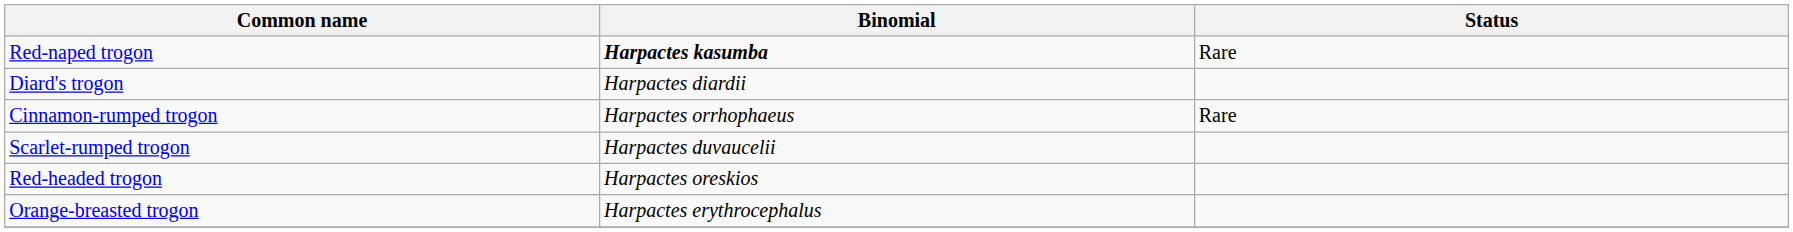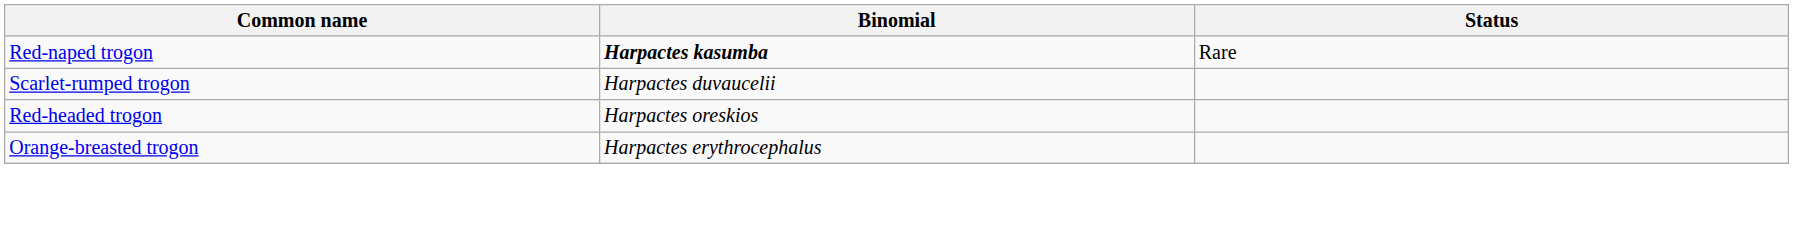 <table width=72% class="wikitable">
 <tr>
 <th width=24%>Common name</th>
 <th width=24%>Binomial</th>
 <th width=24%>Status</th>
 </tr>
 <tr>
 <td><a href='#'>Red-naped trogon</a></td>
 <td><strong><em>Harpactes kasumba</em></strong></td>
-<td>Rare</td>
-</tr>
-<tr>
-<td><a href='#'>Diard's trogon</a></td>
-<td><em>Harpactes diardii</em></td>
-<td></td>
-</tr>
-<tr>
-<td><a href='#'>Cinnamon-rumped trogon</a></td>
-<td><em>Harpactes orrhophaeus</em></td>
 <td>Rare</td>
 </tr>
 <tr>
 <td><a href='#'>Scarlet-rumped trogon</a></td>
 <td><em>Harpactes duvaucelii</em></td>
 <td></td>
 </tr>
 <tr>
 <td><a href='#'>Red-headed trogon</a></td>
 <td><em>Harpactes oreskios</em></td>
 <td></td>
 </tr>
 <tr>
 <td><a href='#'>Orange-breasted trogon</a></td>
 <td><em>Harpactes erythrocephalus</em></td>
 <td></td>
 </tr>
 <tr>
 </tr>
 </table>
